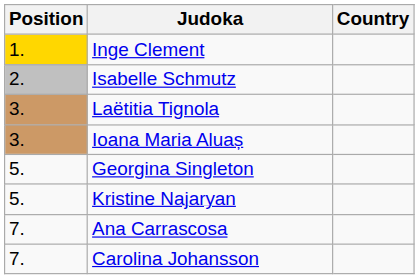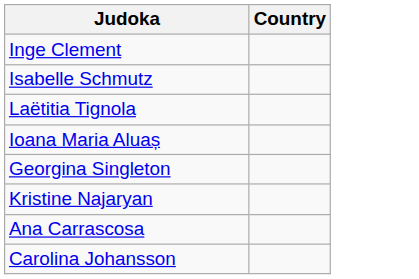 <table class=wikitable>
 <tr>
-<th width=10>Position</th>
 <th width=200>Judoka</th>
 <th width=10>Country</th>
 </tr>
 <tr>
-<td bgcolor=gold>1.</td>
 <td><a href='#'>Inge Clement</a></td>
 <td></td>
 </tr>
 <tr>
-<td bgcolor="silver">2.</td>
 <td><a href='#'>Isabelle Schmutz</a></td>
 <td></td>
 </tr>
 <tr>
-<td bgcolor="CC9966">3.</td>
 <td><a href='#'>Laëtitia Tignola</a></td>
 <td></td>
 </tr>
 <tr>
-<td bgcolor="CC9966">3.</td>
 <td><a href='#'>Ioana Maria Aluaș</a></td>
 <td></td>
 </tr>
 <tr>
-<td>5.</td>
 <td><a href='#'>Georgina Singleton</a></td>
 <td></td>
 </tr>
 <tr>
-<td>5.</td>
 <td><a href='#'>Kristine Najaryan</a></td>
 <td></td>
 </tr>
 <tr>
-<td>7.</td>
 <td><a href='#'>Ana Carrascosa</a></td>
 <td></td>
 </tr>
 <tr>
-<td>7.</td>
 <td><a href='#'>Carolina Johansson</a></td>
 <td></td>
 </tr>
 </table>
